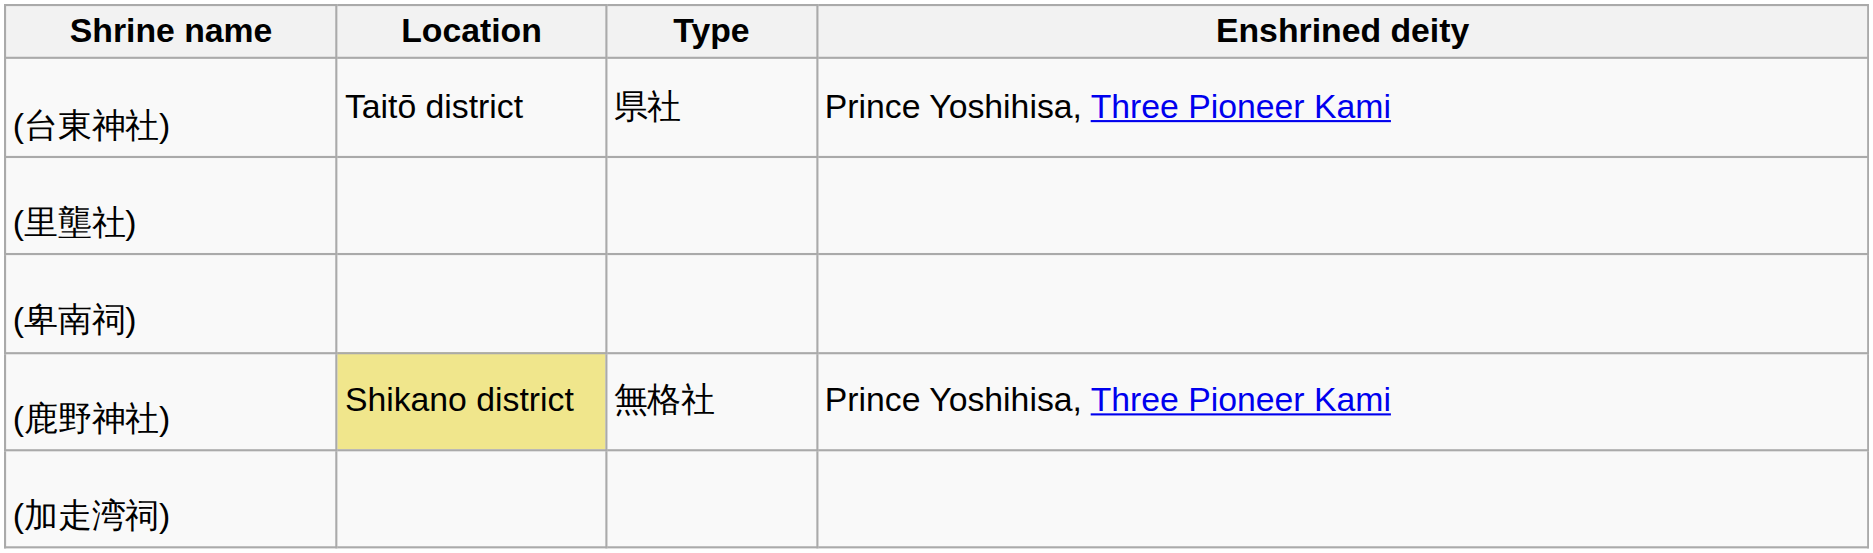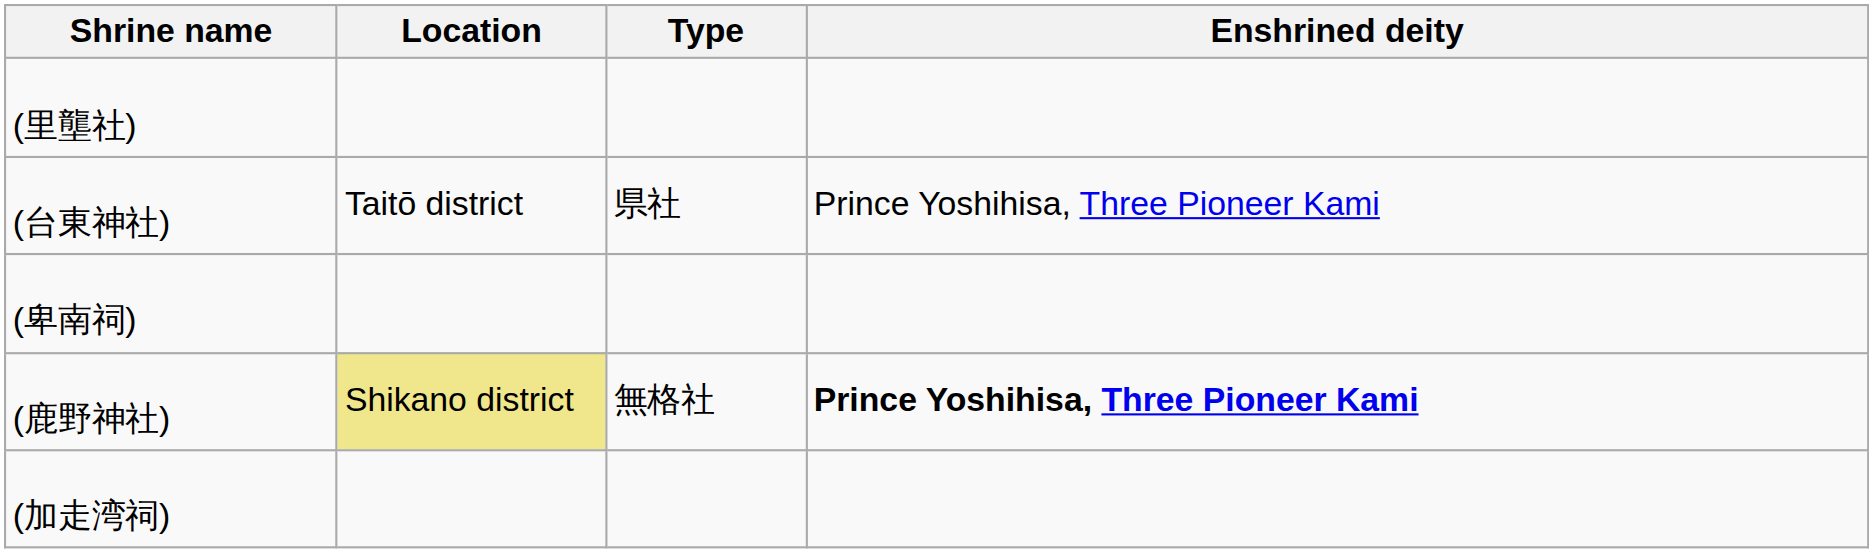 <table width=100% class="wikitable">
 <tr>
 <th>Shrine name</th>
 <th>Location</th>
 <th>Type</th>
 <th>Enshrined deity</th>
 </tr>
 <tr>
+<td><br>(里壟社)</td>
+<td></td>
+<td></td>
+<td></td>
+</tr>
+<tr>
 <td width=150><br>(台東神社)</td>
 <td width=120>Taitō district</td>
 <td>県社</td>
 <td>Prince Yoshihisa, <a href='#'>Three Pioneer Kami</a></td>
-</tr>
-<tr>
-<td><br>(里壟社)</td>
-<td></td>
-<td></td>
-<td></td>
 </tr>
 <tr>
 <td><br>(卑南祠)</td>
 <td></td>
 <td></td>
 <td></td>
 </tr>
 <tr>
 <td><br>(鹿野神社)</td>
 <td style="background: khaki;">Shikano district</td>
 <td>無格社</td>
-<td>Prince Yoshihisa, <a href='#'>Three Pioneer Kami</a></td>
+<td><strong>Prince Yoshihisa, <a href='#'>Three Pioneer Kami</a></strong></td>
 </tr>
 <tr>
 <td><br> (加走湾祠)</td>
 <td></td>
 <td></td>
 <td></td>
 </tr>
 </table>
